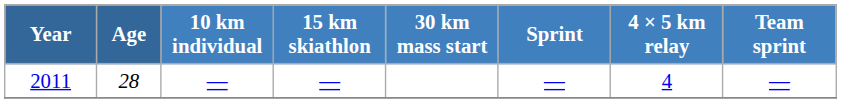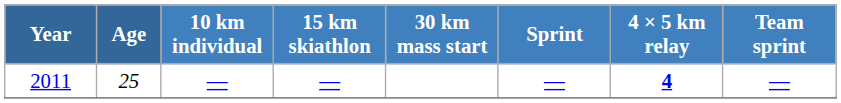 <table class="wikitable" style="font-size:95%; text-align:center; border:grey solid 1px; border-collapse:collapse; background:#ffffff;">
 <tr>
 <th style="background-color:#369; color:white; width:60px;"> Year </th>
 <th style="background-color:#369; color:white; width:40px;"> Age </th>
 <th style="background-color:#4180be; color:white; width:75px;"> 10 km <br> individual </th>
 <th style="background-color:#4180be; color:white; width:75px;"> 15 km <br> skiathlon </th>
 <th style="background-color:#4180be; color:white; width:75px;"> 30 km <br> mass start </th>
 <th style="background-color:#4180be; color:white; width:75px;"> Sprint </th>
 <th style="background-color:#4180be; color:white; width:75px;"> 4 × 5 km <br> relay </th>
 <th style="background-color:#4180be; color:white; width:75px;"> Team <br> sprint </th>
 </tr>
 <tr>
 <td><a href='#'>2011</a></td>
-<td><em>28</em></td>
+<td><em>25</em></td>
 <td><a href='#'>—</a></td>
 <td><a href='#'>—</a></td>
 <td><a href='#'></a></td>
 <td><a href='#'>—</a></td>
-<td><a href='#'>4</a></td>
+<td><strong><a href='#'>4</a></strong></td>
 <td><a href='#'>—</a></td>
 </tr>
 <tr>
 </tr>
 </table>
